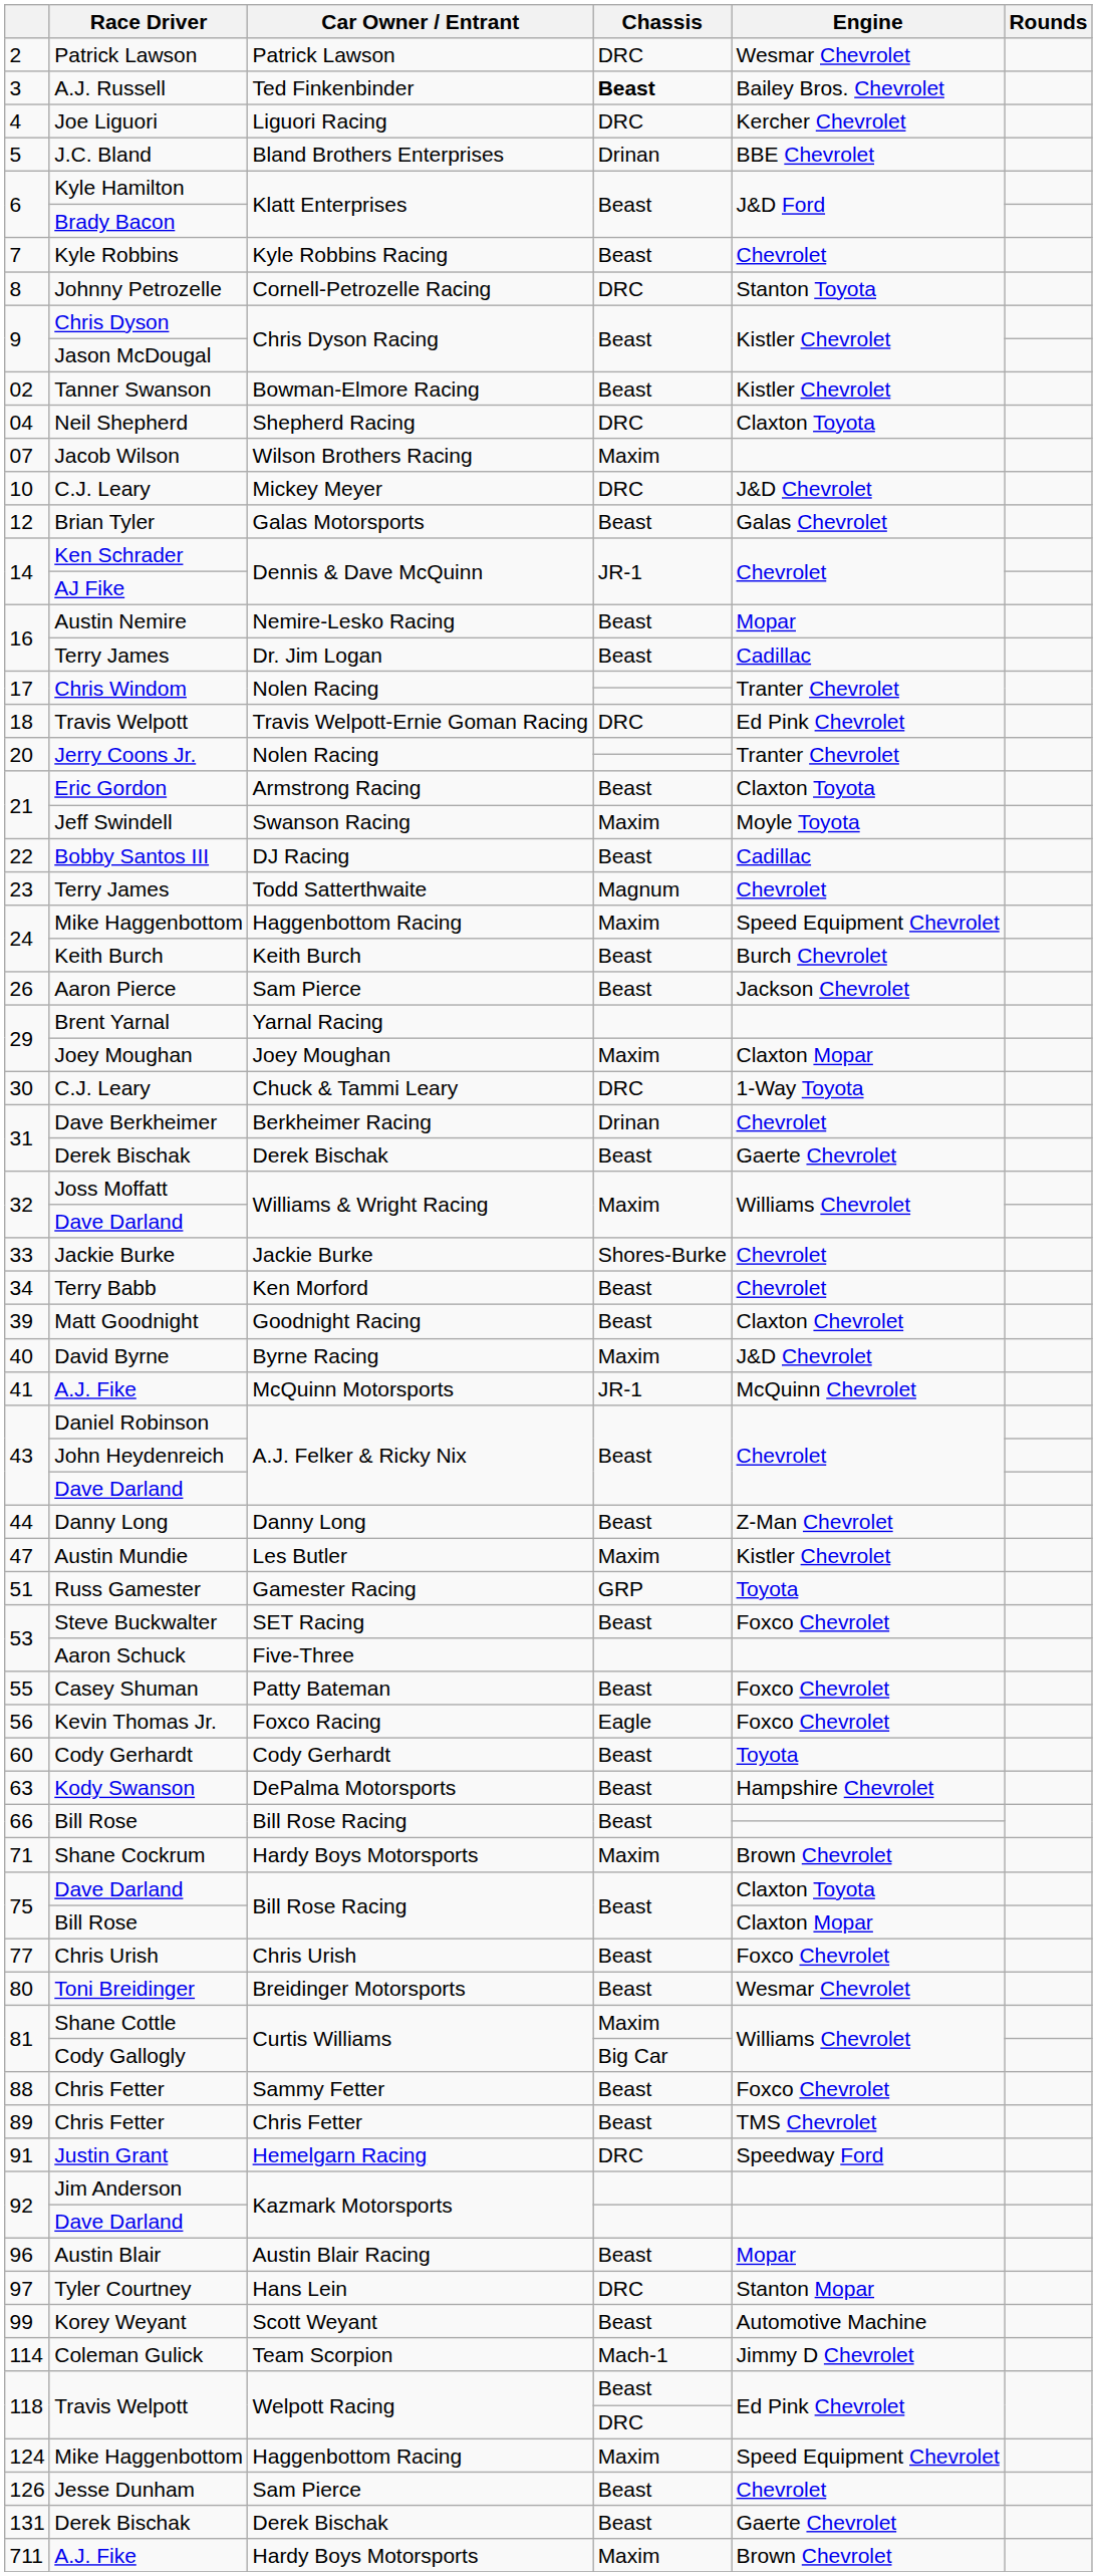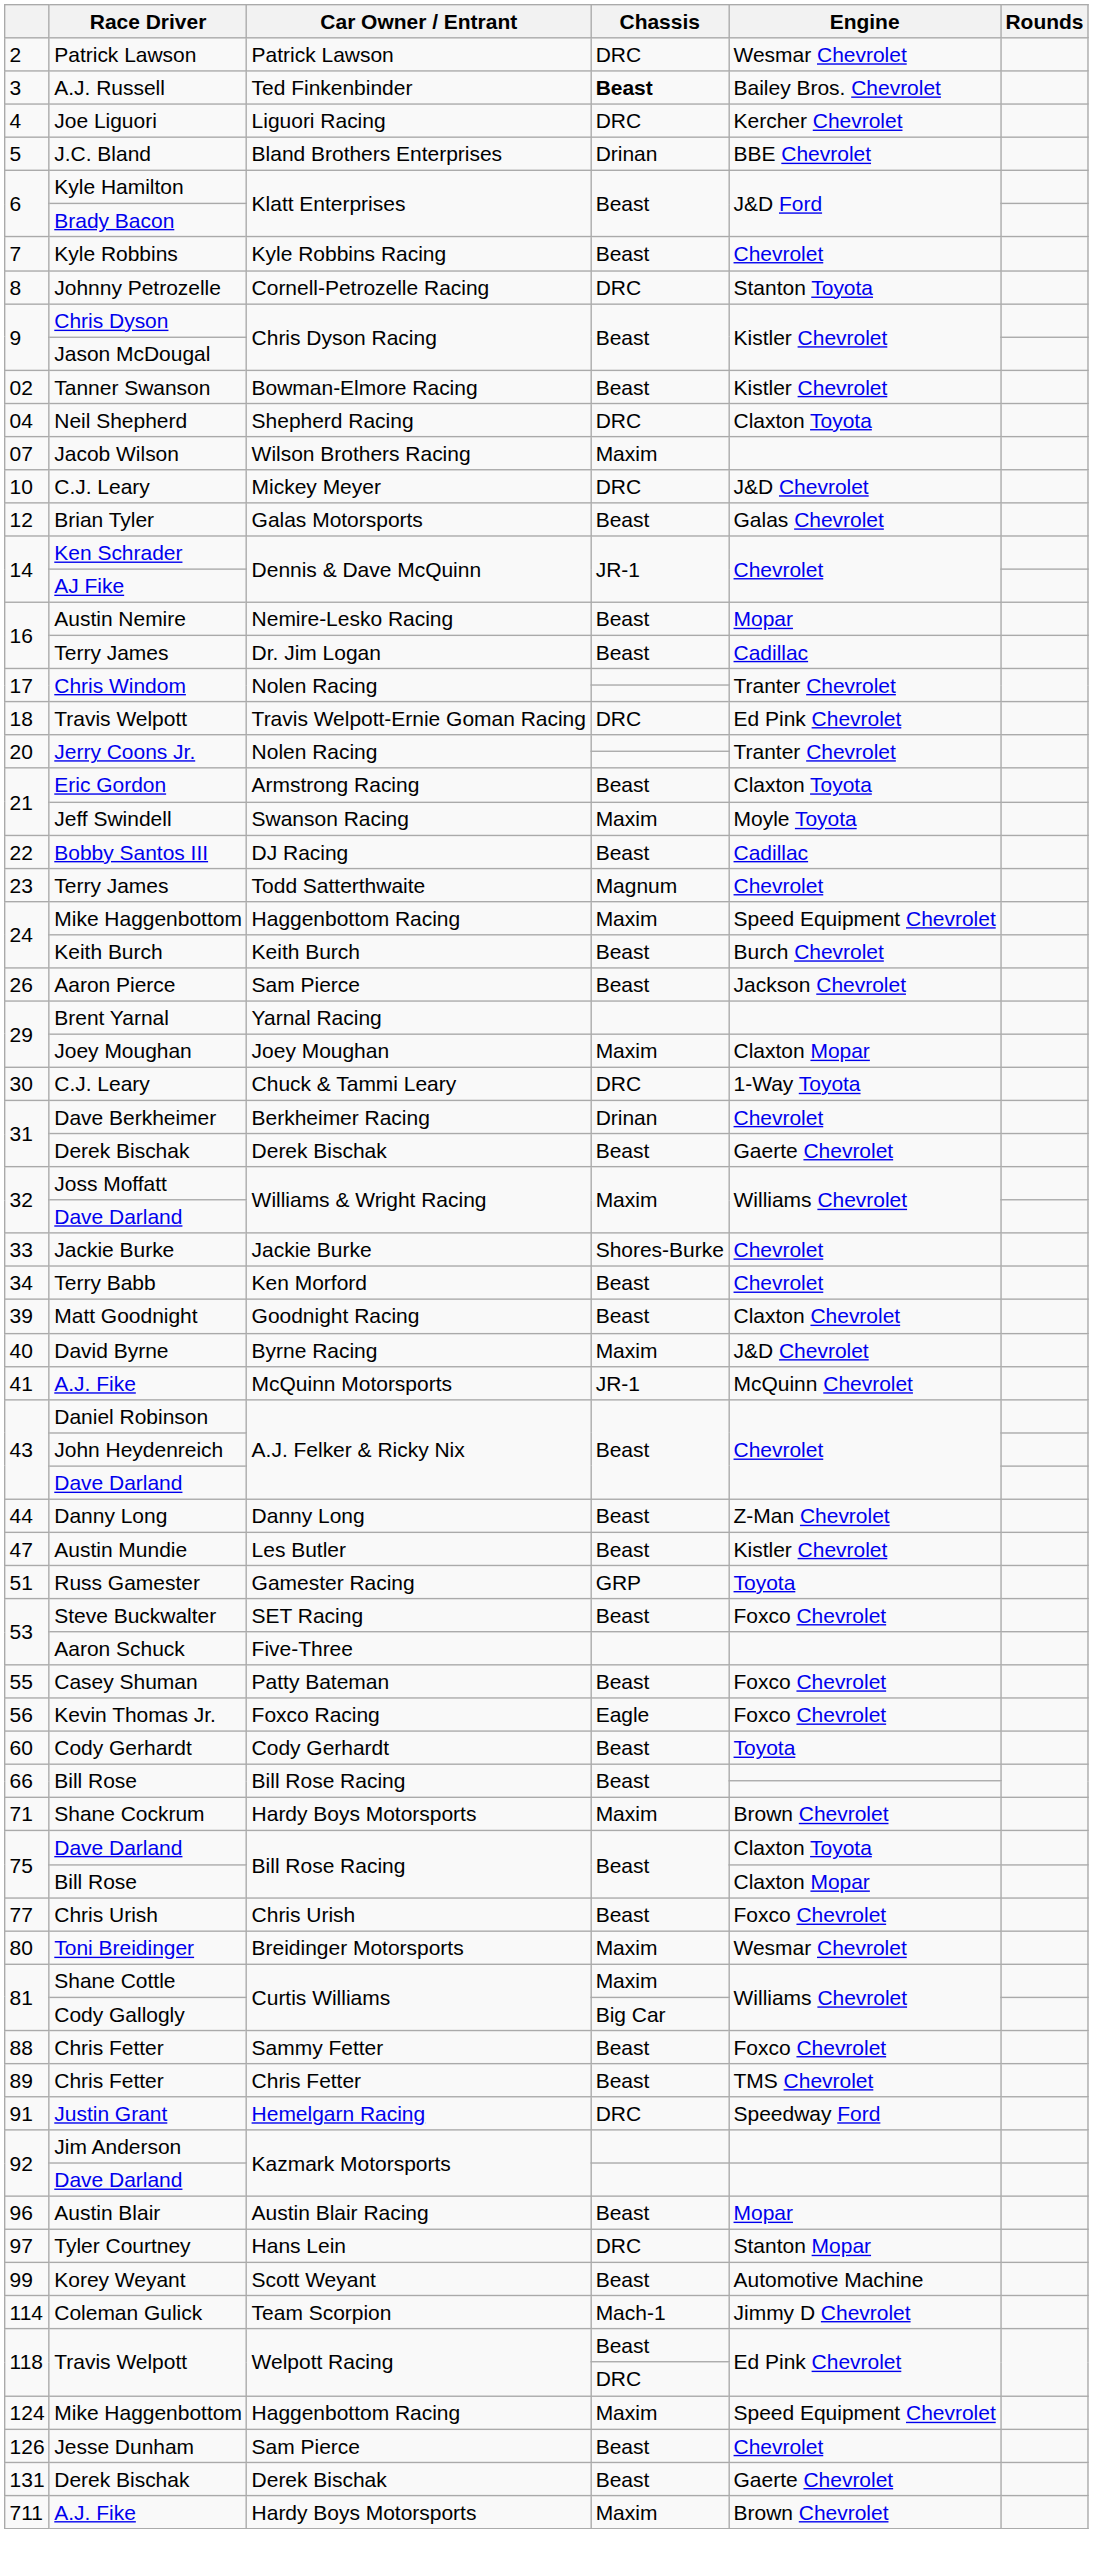 <table class="wikitable" style="font-size: 95%;">
 <tr>
 <th></th>
 <th>Race Driver</th>
 <th>Car Owner / Entrant</th>
 <th>Chassis</th>
 <th>Engine</th>
 <th>Rounds</th>
 </tr>
 <tr>
 <td>2</td>
 <td>Patrick Lawson</td>
 <td>Patrick Lawson</td>
 <td>DRC</td>
 <td>Wesmar <a href='#'>Chevrolet</a></td>
 <td></td>
 </tr>
 <tr>
 <td>3</td>
 <td>A.J. Russell</td>
 <td>Ted Finkenbinder</td>
 <td><strong>Beast</strong></td>
 <td>Bailey Bros. <a href='#'>Chevrolet</a></td>
 <td></td>
 </tr>
 <tr>
 <td>4</td>
 <td>Joe Liguori</td>
 <td>Liguori Racing</td>
 <td>DRC</td>
 <td>Kercher <a href='#'>Chevrolet</a></td>
 <td></td>
 </tr>
 <tr>
 <td>5</td>
 <td>J.C. Bland</td>
 <td>Bland Brothers Enterprises</td>
 <td>Drinan</td>
 <td>BBE <a href='#'>Chevrolet</a></td>
 <td></td>
 </tr>
 <tr>
 <td rowspan=2>6</td>
 <td>Kyle Hamilton</td>
 <td rowspan=2>Klatt Enterprises</td>
 <td rowspan=2>Beast</td>
 <td rowspan=2>J&D <a href='#'>Ford</a></td>
 <td></td>
 </tr>
 <tr>
 <td><a href='#'>Brady Bacon</a></td>
 <td></td>
 </tr>
 <tr>
 <td>7</td>
 <td>Kyle Robbins</td>
 <td>Kyle Robbins Racing</td>
 <td>Beast</td>
 <td><a href='#'>Chevrolet</a></td>
 <td></td>
 </tr>
 <tr>
 <td>8</td>
 <td>Johnny Petrozelle</td>
 <td>Cornell-Petrozelle Racing</td>
 <td>DRC</td>
 <td>Stanton <a href='#'>Toyota</a></td>
 <td></td>
 </tr>
 <tr>
 <td rowspan=2>9</td>
 <td><a href='#'>Chris Dyson</a></td>
 <td rowspan=2>Chris Dyson Racing</td>
 <td rowspan=2>Beast</td>
 <td rowspan=2>Kistler <a href='#'>Chevrolet</a></td>
 <td></td>
 </tr>
 <tr>
 <td>Jason McDougal</td>
 <td></td>
 </tr>
 <tr>
 <td>02</td>
 <td>Tanner Swanson</td>
 <td>Bowman-Elmore Racing</td>
 <td>Beast</td>
 <td>Kistler <a href='#'>Chevrolet</a></td>
 <td></td>
 </tr>
 <tr>
 <td>04</td>
 <td>Neil Shepherd</td>
 <td>Shepherd Racing</td>
 <td>DRC</td>
 <td>Claxton <a href='#'>Toyota</a></td>
 <td></td>
 </tr>
 <tr>
 <td>07</td>
 <td>Jacob Wilson</td>
 <td>Wilson Brothers Racing</td>
 <td>Maxim</td>
 <td><br></td>
 <td></td>
 </tr>
 <tr>
 <td>10</td>
 <td>C.J. Leary</td>
 <td>Mickey Meyer</td>
 <td>DRC</td>
 <td>J&D <a href='#'>Chevrolet</a></td>
 <td></td>
 </tr>
 <tr>
 <td>12</td>
 <td>Brian Tyler</td>
 <td>Galas Motorsports</td>
 <td>Beast</td>
 <td>Galas <a href='#'>Chevrolet</a></td>
 <td></td>
 </tr>
 <tr>
 <td rowspan=2>14</td>
 <td><a href='#'>Ken Schrader</a></td>
 <td rowspan=2>Dennis & Dave McQuinn</td>
 <td rowspan=2>JR-1</td>
 <td rowspan=2><a href='#'>Chevrolet</a></td>
 <td></td>
 </tr>
 <tr>
 <td><a href='#'>AJ Fike</a></td>
 <td></td>
 </tr>
 <tr>
 <td rowspan=2>16</td>
 <td>Austin Nemire</td>
 <td>Nemire-Lesko Racing</td>
 <td>Beast</td>
 <td><a href='#'>Mopar</a></td>
 <td></td>
 </tr>
 <tr>
 <td>Terry James</td>
 <td>Dr. Jim Logan</td>
 <td>Beast</td>
 <td><a href='#'>Cadillac</a></td>
 <td></td>
 </tr>
 <tr>
 <td rowspan=2>17</td>
 <td rowspan=2><a href='#'>Chris Windom</a></td>
 <td rowspan=2>Nolen Racing</td>
 <td></td>
 <td rowspan=2>Tranter <a href='#'>Chevrolet</a></td>
 <td rowspan=2></td>
 </tr>
 <tr>
 <td></td>
 </tr>
 <tr>
 <td>18</td>
 <td>Travis Welpott</td>
 <td>Travis Welpott-Ernie Goman Racing</td>
 <td>DRC</td>
 <td>Ed Pink <a href='#'>Chevrolet</a></td>
 <td></td>
 </tr>
 <tr>
 <td rowspan=2>20</td>
 <td rowspan=2><a href='#'>Jerry Coons Jr.</a></td>
 <td rowspan=2>Nolen Racing</td>
 <td></td>
 <td rowspan=2>Tranter <a href='#'>Chevrolet</a></td>
 <td rowspan=2></td>
 </tr>
 <tr>
 <td></td>
 </tr>
 <tr>
 <td rowspan=2>21</td>
 <td><a href='#'>Eric Gordon</a></td>
 <td>Armstrong Racing</td>
 <td>Beast</td>
 <td>Claxton <a href='#'>Toyota</a></td>
 <td></td>
 </tr>
 <tr>
 <td>Jeff Swindell</td>
 <td>Swanson Racing</td>
 <td>Maxim</td>
 <td>Moyle <a href='#'>Toyota</a></td>
 <td></td>
 </tr>
 <tr>
 <td>22</td>
 <td><a href='#'>Bobby Santos III</a></td>
 <td>DJ Racing</td>
 <td>Beast</td>
 <td><a href='#'>Cadillac</a></td>
 <td></td>
 </tr>
 <tr>
 <td>23</td>
 <td>Terry James</td>
 <td>Todd Satterthwaite</td>
 <td>Magnum</td>
 <td><a href='#'>Chevrolet</a></td>
 <td></td>
 </tr>
 <tr>
 <td rowspan=2>24</td>
 <td>Mike Haggenbottom</td>
 <td>Haggenbottom Racing</td>
 <td>Maxim</td>
 <td>Speed Equipment <a href='#'>Chevrolet</a></td>
 <td></td>
 </tr>
 <tr>
 <td>Keith Burch</td>
 <td>Keith Burch</td>
 <td>Beast</td>
 <td>Burch <a href='#'>Chevrolet</a></td>
 <td></td>
 </tr>
 <tr>
 <td>26</td>
 <td>Aaron Pierce</td>
 <td>Sam Pierce</td>
 <td>Beast</td>
 <td>Jackson <a href='#'>Chevrolet</a></td>
 <td></td>
 </tr>
 <tr>
 <td rowspan=2>29</td>
 <td>Brent Yarnal</td>
 <td>Yarnal Racing</td>
 <td></td>
 <td></td>
 <td></td>
 </tr>
 <tr>
 <td>Joey Moughan</td>
 <td>Joey Moughan</td>
 <td>Maxim</td>
 <td>Claxton <a href='#'>Mopar</a></td>
 <td></td>
 </tr>
 <tr>
 <td>30</td>
 <td>C.J. Leary</td>
 <td>Chuck & Tammi Leary</td>
 <td>DRC</td>
 <td>1-Way <a href='#'>Toyota</a></td>
 <td></td>
 </tr>
 <tr>
 <td rowspan=2>31</td>
 <td>Dave Berkheimer</td>
 <td>Berkheimer Racing</td>
 <td>Drinan</td>
 <td><a href='#'>Chevrolet</a></td>
 <td></td>
 </tr>
 <tr>
 <td>Derek Bischak</td>
 <td>Derek Bischak</td>
 <td>Beast</td>
 <td>Gaerte <a href='#'>Chevrolet</a></td>
 <td></td>
 </tr>
 <tr>
 <td rowspan=2>32</td>
 <td>Joss Moffatt</td>
 <td rowspan=2>Williams & Wright Racing</td>
 <td rowspan=2>Maxim</td>
 <td rowspan=2>Williams <a href='#'>Chevrolet</a></td>
 <td></td>
 </tr>
 <tr>
 <td><a href='#'>Dave Darland</a></td>
 <td></td>
 </tr>
 <tr>
 <td>33</td>
 <td>Jackie Burke</td>
 <td>Jackie Burke</td>
 <td>Shores-Burke</td>
 <td><a href='#'>Chevrolet</a></td>
 <td></td>
 </tr>
 <tr>
 <td>34</td>
 <td>Terry Babb</td>
 <td>Ken Morford</td>
 <td>Beast</td>
 <td><a href='#'>Chevrolet</a></td>
 <td></td>
 </tr>
 <tr>
 <td>39</td>
 <td>Matt Goodnight</td>
 <td>Goodnight Racing</td>
 <td>Beast</td>
 <td>Claxton <a href='#'>Chevrolet</a></td>
 <td></td>
 </tr>
 <tr>
 <td>40</td>
 <td>David Byrne</td>
 <td>Byrne Racing</td>
 <td>Maxim</td>
 <td>J&D <a href='#'>Chevrolet</a></td>
 <td></td>
 </tr>
 <tr>
 <td>41</td>
 <td><a href='#'>A.J. Fike</a></td>
 <td>McQuinn Motorsports</td>
 <td>JR-1</td>
 <td>McQuinn <a href='#'>Chevrolet</a></td>
 <td></td>
 </tr>
 <tr>
 <td rowspan=3>43</td>
 <td>Daniel Robinson</td>
 <td rowspan=3>A.J. Felker & Ricky Nix</td>
 <td rowspan=3>Beast</td>
 <td rowspan=3><a href='#'>Chevrolet</a></td>
 <td></td>
 </tr>
 <tr>
 <td>John Heydenreich</td>
 <td></td>
 </tr>
 <tr>
 <td><a href='#'>Dave Darland</a></td>
 <td></td>
 </tr>
 <tr>
 <td>44</td>
 <td>Danny Long</td>
 <td>Danny Long</td>
 <td>Beast</td>
 <td>Z-Man <a href='#'>Chevrolet</a></td>
 <td></td>
 </tr>
 <tr>
 <td>47</td>
 <td>Austin Mundie</td>
 <td>Les Butler</td>
-<td>Maxim</td>
+<td>Beast</td>
 <td>Kistler <a href='#'>Chevrolet</a></td>
 <td></td>
 </tr>
 <tr>
 <td>51</td>
 <td>Russ Gamester</td>
 <td>Gamester Racing</td>
 <td>GRP</td>
 <td><a href='#'>Toyota</a></td>
 <td></td>
 </tr>
 <tr>
 <td rowspan=2>53</td>
 <td>Steve Buckwalter</td>
 <td>SET Racing</td>
 <td>Beast</td>
 <td>Foxco <a href='#'>Chevrolet</a></td>
 <td></td>
 </tr>
 <tr>
 <td>Aaron Schuck</td>
 <td>Five-Three</td>
 <td></td>
 <td></td>
 <td></td>
 </tr>
 <tr>
 <td>55</td>
 <td>Casey Shuman</td>
 <td>Patty Bateman</td>
 <td>Beast</td>
 <td>Foxco <a href='#'>Chevrolet</a></td>
 <td></td>
 </tr>
 <tr>
 <td>56</td>
 <td>Kevin Thomas Jr.</td>
 <td>Foxco Racing</td>
 <td>Eagle</td>
 <td>Foxco <a href='#'>Chevrolet</a></td>
 <td></td>
 </tr>
 <tr>
 <td>60</td>
 <td>Cody Gerhardt</td>
 <td>Cody Gerhardt</td>
 <td>Beast</td>
 <td><a href='#'>Toyota</a></td>
 <td></td>
 </tr>
 <tr>
-<td>63</td>
-<td><a href='#'>Kody Swanson</a></td>
-<td>DePalma Motorsports</td>
-<td>Beast</td>
-<td>Hampshire <a href='#'>Chevrolet</a></td>
-<td></td>
-</tr>
-<tr>
 <td rowspan=2>66</td>
 <td rowspan=2>Bill Rose</td>
 <td rowspan=2>Bill Rose Racing</td>
 <td rowspan=2>Beast</td>
 <td></td>
 <td rowspan=2></td>
 </tr>
 <tr>
 <td></td>
 </tr>
 <tr>
 <td>71</td>
 <td>Shane Cockrum</td>
 <td>Hardy Boys Motorsports</td>
 <td>Maxim</td>
 <td>Brown <a href='#'>Chevrolet</a></td>
 <td></td>
 </tr>
 <tr>
 <td rowspan=2>75</td>
 <td><a href='#'>Dave Darland</a></td>
 <td rowspan=2>Bill Rose Racing</td>
 <td rowspan=2>Beast</td>
 <td>Claxton <a href='#'>Toyota</a></td>
 <td></td>
 </tr>
 <tr>
 <td>Bill Rose</td>
 <td>Claxton <a href='#'>Mopar</a></td>
 <td></td>
 </tr>
 <tr>
 <td>77</td>
 <td>Chris Urish</td>
 <td>Chris Urish</td>
 <td>Beast</td>
 <td>Foxco <a href='#'>Chevrolet</a></td>
 <td></td>
 </tr>
 <tr>
 <td>80</td>
 <td><a href='#'>Toni Breidinger</a></td>
 <td>Breidinger Motorsports</td>
-<td>Beast</td>
+<td>Maxim</td>
 <td>Wesmar <a href='#'>Chevrolet</a></td>
 <td></td>
 </tr>
 <tr>
 <td rowspan=2>81</td>
 <td>Shane Cottle</td>
 <td rowspan=2>Curtis Williams</td>
 <td>Maxim</td>
 <td rowspan=2>Williams <a href='#'>Chevrolet</a></td>
 <td></td>
 </tr>
 <tr>
 <td>Cody Gallogly</td>
 <td>Big Car</td>
 <td></td>
 </tr>
 <tr>
 <td>88</td>
 <td>Chris Fetter</td>
 <td>Sammy Fetter</td>
 <td>Beast</td>
 <td>Foxco <a href='#'>Chevrolet</a></td>
 <td></td>
 </tr>
 <tr>
 <td>89</td>
 <td>Chris Fetter</td>
 <td>Chris Fetter</td>
 <td>Beast</td>
 <td>TMS <a href='#'>Chevrolet</a></td>
 <td></td>
 </tr>
 <tr>
 <td>91</td>
 <td><a href='#'>Justin Grant</a></td>
 <td><a href='#'>Hemelgarn Racing</a></td>
 <td>DRC</td>
 <td>Speedway <a href='#'>Ford</a></td>
 <td></td>
 </tr>
 <tr>
 <td rowspan=2>92</td>
 <td>Jim Anderson</td>
 <td rowspan=2>Kazmark Motorsports</td>
 <td></td>
 <td></td>
 <td></td>
 </tr>
 <tr>
 <td><a href='#'>Dave Darland</a></td>
 <td></td>
 <td></td>
 <td></td>
 </tr>
 <tr>
 <td>96</td>
 <td>Austin Blair</td>
 <td>Austin Blair Racing</td>
 <td>Beast</td>
 <td><a href='#'>Mopar</a></td>
 <td></td>
 </tr>
 <tr>
 <td>97</td>
 <td>Tyler Courtney</td>
 <td>Hans Lein</td>
 <td>DRC</td>
 <td>Stanton <a href='#'>Mopar</a></td>
 <td></td>
 </tr>
 <tr>
 <td>99</td>
 <td>Korey Weyant</td>
 <td>Scott Weyant</td>
 <td>Beast</td>
 <td>Automotive Machine</td>
 <td></td>
 </tr>
 <tr>
 <td>114</td>
 <td>Coleman Gulick</td>
 <td>Team Scorpion</td>
 <td>Mach-1</td>
 <td>Jimmy D <a href='#'>Chevrolet</a></td>
 <td></td>
 </tr>
 <tr>
 <td rowspan=2>118</td>
 <td rowspan=2>Travis Welpott</td>
 <td rowspan=2>Welpott Racing</td>
 <td>Beast </td>
 <td rowspan=2>Ed Pink <a href='#'>Chevrolet</a></td>
 <td rowspan=2></td>
 </tr>
 <tr>
 <td>DRC </td>
 </tr>
 <tr>
 <td>124</td>
 <td>Mike Haggenbottom</td>
 <td>Haggenbottom Racing</td>
 <td>Maxim</td>
 <td>Speed Equipment <a href='#'>Chevrolet</a></td>
 <td></td>
 </tr>
 <tr>
 <td>126</td>
 <td>Jesse Dunham</td>
 <td>Sam Pierce</td>
 <td>Beast</td>
 <td><a href='#'>Chevrolet</a></td>
 <td></td>
 </tr>
 <tr>
 <td>131</td>
 <td>Derek Bischak</td>
 <td>Derek Bischak</td>
 <td>Beast</td>
 <td>Gaerte <a href='#'>Chevrolet</a></td>
 <td></td>
 </tr>
 <tr>
 <td>711</td>
 <td><a href='#'>A.J. Fike</a></td>
 <td>Hardy Boys Motorsports</td>
 <td>Maxim</td>
 <td>Brown <a href='#'>Chevrolet</a></td>
 <td></td>
 </tr>
 </table>
